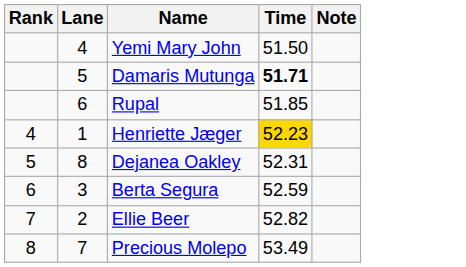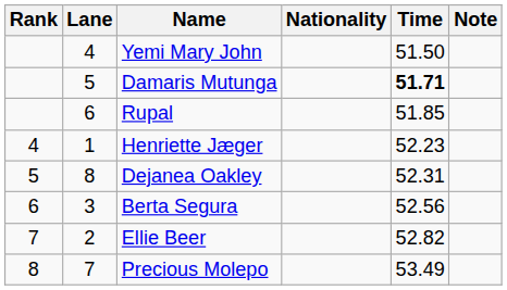 <table class="wikitable sortable" style="text-align:center">
 <tr>
 <th>Rank</th>
 <th>Lane</th>
 <th>Name</th>
+<th>Nationality</th>
 <th>Time</th>
 <th>Note</th>
 </tr>
 <tr>
 <td></td>
 <td>4</td>
 <td align=left><a href='#'>Yemi Mary John</a></td>
+<td align=left></td>
 <td>51.50</td>
 <td></td>
 </tr>
 <tr>
 <td></td>
 <td>5</td>
 <td align=left><a href='#'>Damaris Mutunga</a></td>
+<td align=left></td>
 <td><strong>51.71</strong></td>
 <td></td>
 </tr>
 <tr>
 <td></td>
 <td>6</td>
 <td align=left><a href='#'>Rupal</a></td>
+<td align=left></td>
 <td>51.85</td>
 <td></td>
 </tr>
 <tr>
 <td>4</td>
 <td>1</td>
 <td align=left><a href='#'>Henriette Jæger</a></td>
-<td style="background: gold;">52.23</td>
+<td align=left></td>
+<td>52.23</td>
 <td></td>
 </tr>
 <tr>
 <td>5</td>
 <td>8</td>
 <td align=left><a href='#'>Dejanea Oakley</a></td>
+<td align=left></td>
 <td>52.31</td>
 <td></td>
 </tr>
 <tr>
 <td>6</td>
 <td>3</td>
 <td align=left><a href='#'>Berta Segura</a></td>
-<td>52.59</td>
+<td align=left></td>
+<td>52.56</td>
 <td></td>
 </tr>
 <tr>
 <td>7</td>
 <td>2</td>
 <td align=left><a href='#'>Ellie Beer</a></td>
+<td align=left></td>
 <td>52.82</td>
 <td></td>
 </tr>
 <tr>
 <td>8</td>
 <td>7</td>
 <td align=left><a href='#'>Precious Molepo</a></td>
+<td align=left></td>
 <td>53.49</td>
 <td></td>
 </tr>
 </table>
